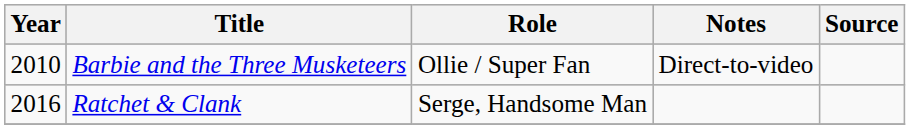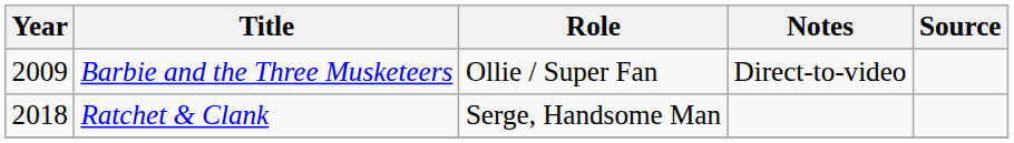 <table class="wikitable sortable plainrowheaders">
 <tr>
 <th>Year</th>
 <th>Title</th>
 <th>Role</th>
 <th class="unsortable">Notes</th>
 <th class="unsortable">Source</th>
 </tr>
 <tr>
-<td>2010</td>
+<td>2009</td>
 <td><em><a href='#'>Barbie and the Three Musketeers</a></em></td>
 <td>Ollie / Super Fan</td>
 <td>Direct-to-video</td>
 <td></td>
 </tr>
 <tr>
-<td>2016</td>
+<td>2018</td>
 <td><em><a href='#'>Ratchet & Clank</a></em></td>
 <td>Serge, Handsome Man</td>
 <td></td>
 <td></td>
 </tr>
 <tr>
 </tr>
 </table>
